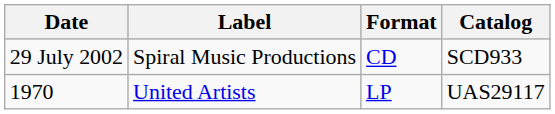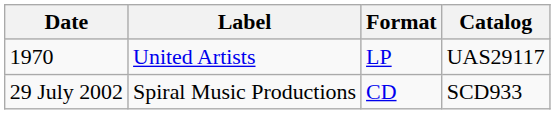 <table class="wikitable">
 <tr>
 <th>Date</th>
 <th>Label</th>
 <th>Format</th>
 <th>Catalog</th>
 </tr>
 <tr>
+<td>1970</td>
+<td><a href='#'>United Artists</a></td>
+<td><a href='#'>LP</a></td>
+<td>UAS29117</td>
+</tr>
+<tr>
 <td>29 July 2002</td>
 <td>Spiral Music Productions</td>
 <td><a href='#'>CD</a></td>
 <td>SCD933</td>
 </tr>
-<tr>
-<td>1970</td>
-<td><a href='#'>United Artists</a></td>
-<td><a href='#'>LP</a></td>
-<td>UAS29117</td>
-</tr>
 </table>
